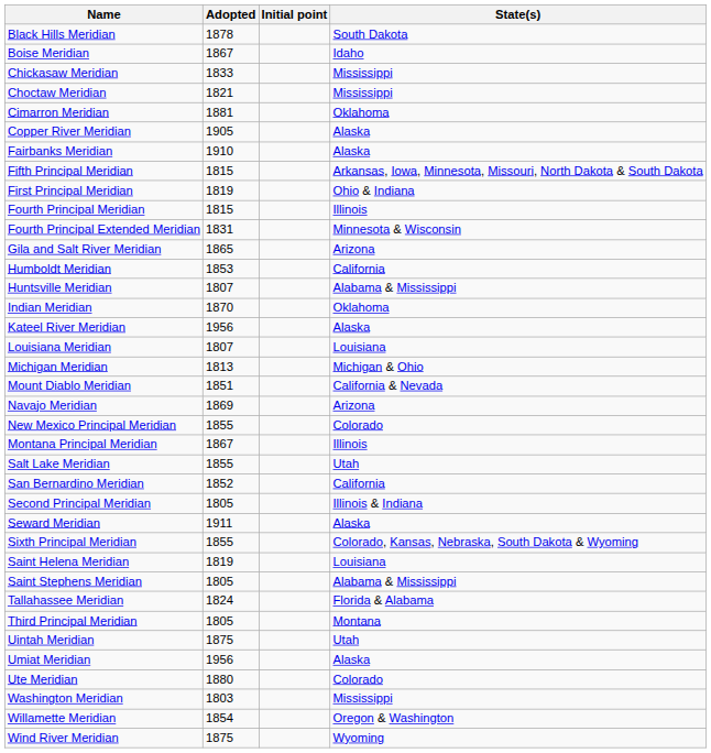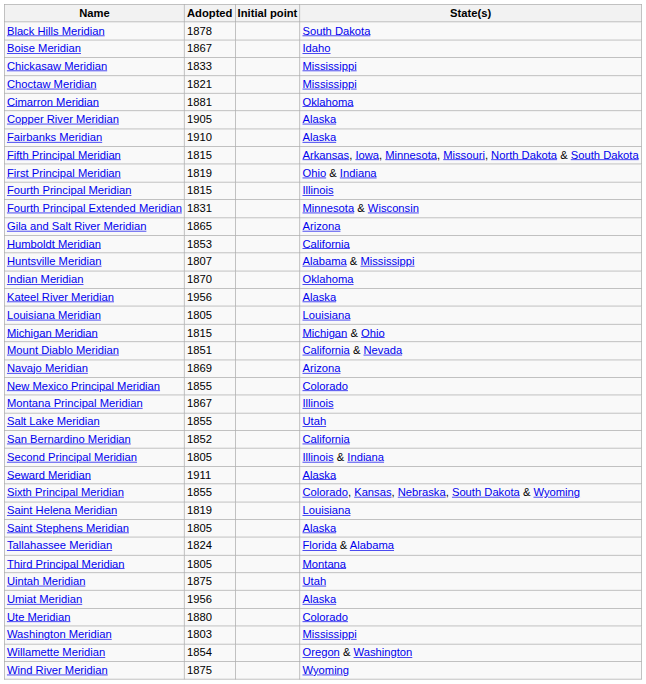 <table class="wikitable sortable" border="1">
 <tr>
 <th>Name</th>
 <th>Adopted</th>
 <th>Initial point</th>
 <th>State(s)</th>
 </tr>
 <tr>
 <td><a href='#'>Black Hills Meridian</a></td>
 <td>1878</td>
 <td></td>
 <td><a href='#'>South Dakota</a></td>
 </tr>
 <tr>
 <td><a href='#'>Boise Meridian</a></td>
 <td>1867</td>
 <td></td>
 <td><a href='#'>Idaho</a></td>
 </tr>
 <tr>
 <td><a href='#'>Chickasaw Meridian</a></td>
 <td>1833</td>
 <td></td>
 <td><a href='#'>Mississippi</a></td>
 </tr>
 <tr>
 <td><a href='#'>Choctaw Meridian</a></td>
 <td>1821</td>
 <td></td>
 <td><a href='#'>Mississippi</a></td>
 </tr>
 <tr>
 <td><a href='#'>Cimarron Meridian</a></td>
 <td>1881</td>
 <td></td>
 <td><a href='#'>Oklahoma</a></td>
 </tr>
 <tr>
 <td><a href='#'>Copper River Meridian</a></td>
 <td>1905</td>
 <td></td>
 <td><a href='#'>Alaska</a></td>
 </tr>
 <tr>
 <td><a href='#'>Fairbanks Meridian</a></td>
 <td>1910</td>
 <td></td>
 <td><a href='#'>Alaska</a></td>
 </tr>
 <tr>
 <td><a href='#'>Fifth Principal Meridian</a></td>
 <td>1815</td>
 <td></td>
 <td><a href='#'>Arkansas</a>, <a href='#'>Iowa</a>, <a href='#'>Minnesota</a>, <a href='#'>Missouri</a>, <a href='#'>North Dakota</a> & <a href='#'>South Dakota</a></td>
 </tr>
 <tr>
 <td><a href='#'>First Principal Meridian</a></td>
 <td>1819</td>
 <td></td>
 <td><a href='#'>Ohio</a> & <a href='#'>Indiana</a></td>
 </tr>
 <tr>
 <td><a href='#'>Fourth Principal Meridian</a></td>
 <td>1815</td>
 <td></td>
 <td><a href='#'>Illinois</a></td>
 </tr>
 <tr>
 <td><a href='#'>Fourth Principal Extended Meridian</a></td>
 <td>1831</td>
 <td></td>
 <td><a href='#'>Minnesota</a> & <a href='#'>Wisconsin</a></td>
 </tr>
 <tr>
 <td><a href='#'>Gila and Salt River Meridian</a></td>
 <td>1865</td>
 <td></td>
 <td><a href='#'>Arizona</a></td>
 </tr>
 <tr>
 <td><a href='#'>Humboldt Meridian</a></td>
 <td>1853</td>
 <td></td>
 <td><a href='#'>California</a></td>
 </tr>
 <tr>
 <td><a href='#'>Huntsville Meridian</a></td>
 <td>1807</td>
 <td></td>
 <td><a href='#'>Alabama</a> & <a href='#'>Mississippi</a></td>
 </tr>
 <tr>
 <td><a href='#'>Indian Meridian</a></td>
 <td>1870</td>
 <td></td>
 <td><a href='#'>Oklahoma</a></td>
 </tr>
 <tr>
 <td><a href='#'>Kateel River Meridian</a></td>
 <td>1956</td>
 <td></td>
 <td><a href='#'>Alaska</a></td>
 </tr>
 <tr>
 <td><a href='#'>Louisiana Meridian</a></td>
-<td>1807</td>
+<td>1805</td>
 <td></td>
 <td><a href='#'>Louisiana</a></td>
 </tr>
 <tr>
 <td><a href='#'>Michigan Meridian</a></td>
-<td>1813</td>
+<td>1815</td>
 <td></td>
 <td><a href='#'>Michigan</a> & <a href='#'>Ohio</a></td>
 </tr>
 <tr>
 <td><a href='#'>Mount Diablo Meridian</a></td>
 <td>1851</td>
 <td></td>
 <td><a href='#'>California</a> & <a href='#'>Nevada</a></td>
 </tr>
 <tr>
 <td><a href='#'>Navajo Meridian</a></td>
 <td>1869</td>
 <td></td>
 <td><a href='#'>Arizona</a></td>
 </tr>
 <tr>
 <td><a href='#'>New Mexico Principal Meridian</a></td>
 <td>1855</td>
 <td></td>
 <td><a href='#'>Colorado</a></td>
 </tr>
 <tr>
 <td><a href='#'>Montana Principal Meridian</a></td>
 <td>1867</td>
 <td></td>
 <td><a href='#'>Illinois</a></td>
 </tr>
 <tr>
 <td><a href='#'>Salt Lake Meridian</a></td>
 <td>1855</td>
 <td></td>
 <td><a href='#'>Utah</a></td>
 </tr>
 <tr>
 <td><a href='#'>San Bernardino Meridian</a></td>
 <td>1852</td>
 <td></td>
 <td><a href='#'>California</a></td>
 </tr>
 <tr>
 <td><a href='#'>Second Principal Meridian</a></td>
 <td>1805</td>
 <td></td>
 <td><a href='#'>Illinois</a> & <a href='#'>Indiana</a></td>
 </tr>
 <tr>
 <td><a href='#'>Seward Meridian</a></td>
 <td>1911</td>
 <td></td>
 <td><a href='#'>Alaska</a></td>
 </tr>
 <tr>
 <td><a href='#'>Sixth Principal Meridian</a></td>
 <td>1855</td>
 <td></td>
 <td><a href='#'>Colorado</a>, <a href='#'>Kansas</a>, <a href='#'>Nebraska</a>, <a href='#'>South Dakota</a> & <a href='#'>Wyoming</a></td>
 </tr>
 <tr>
 <td><a href='#'>Saint Helena Meridian</a></td>
 <td>1819</td>
 <td></td>
 <td><a href='#'>Louisiana</a></td>
 </tr>
 <tr>
 <td><a href='#'>Saint Stephens Meridian</a></td>
 <td>1805</td>
 <td></td>
-<td><a href='#'>Alabama</a> & <a href='#'>Mississippi</a></td>
+<td><a href='#'>Alaska</a></td>
 </tr>
 <tr>
 <td><a href='#'>Tallahassee Meridian</a></td>
 <td>1824</td>
 <td></td>
 <td><a href='#'>Florida</a> & <a href='#'>Alabama</a></td>
 </tr>
 <tr>
 <td><a href='#'>Third Principal Meridian</a></td>
 <td>1805</td>
 <td></td>
 <td><a href='#'>Montana</a></td>
 </tr>
 <tr>
 <td><a href='#'>Uintah Meridian</a></td>
 <td>1875</td>
 <td></td>
 <td><a href='#'>Utah</a></td>
 </tr>
 <tr>
 <td><a href='#'>Umiat Meridian</a></td>
 <td>1956</td>
 <td></td>
 <td><a href='#'>Alaska</a></td>
 </tr>
 <tr>
 <td><a href='#'>Ute Meridian</a></td>
 <td>1880</td>
 <td></td>
 <td><a href='#'>Colorado</a></td>
 </tr>
 <tr>
 <td><a href='#'>Washington Meridian</a></td>
 <td>1803</td>
 <td></td>
 <td><a href='#'>Mississippi</a></td>
 </tr>
 <tr>
 <td><a href='#'>Willamette Meridian</a></td>
 <td>1854</td>
 <td></td>
 <td><a href='#'>Oregon</a> & <a href='#'>Washington</a></td>
 </tr>
 <tr>
 <td><a href='#'>Wind River Meridian</a></td>
 <td>1875</td>
 <td></td>
 <td><a href='#'>Wyoming</a></td>
 </tr>
 </table>
